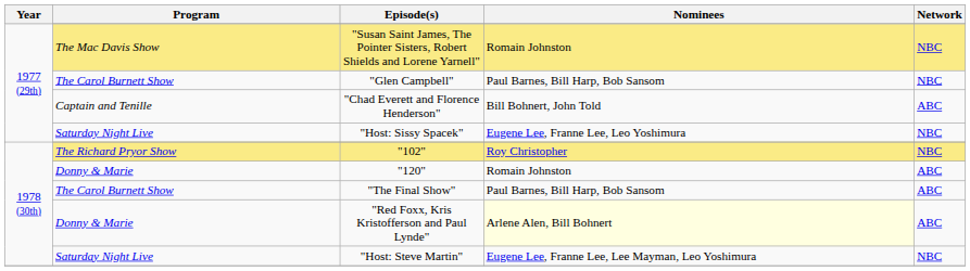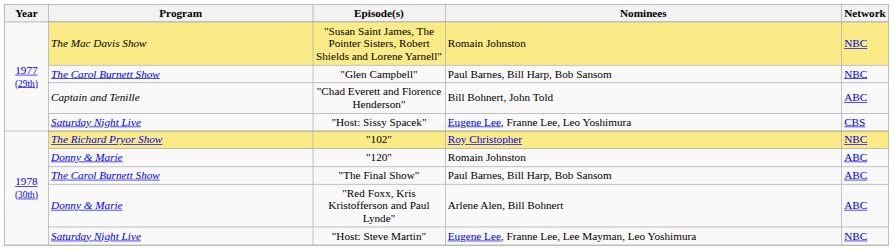 <table class="wikitable" style="width:100%">
 <tr bgcolor="#bebebe">
 <th width="5%">Year</th>
 <th width="30%">Program</th>
 <th width="15%">Episode(s)</th>
 <th width="45%">Nominees</th>
 <th width="5%">Network</th>
 </tr>
 <tr>
 <td rowspan=5 style="text-align:center"><a href='#'>1977</a><br><small><a href='#'>(29th)</a></small><br></td>
 </tr>
 <tr style="background:#FAEB86">
 <td><em>The Mac Davis Show</em></td>
 <td align=center>"Susan Saint James, The Pointer Sisters, Robert Shields and Lorene Yarnell"</td>
 <td>Romain Johnston</td>
 <td><a href='#'>NBC</a></td>
 </tr>
 <tr>
 <td><em><a href='#'>The Carol Burnett Show</a></em></td>
 <td align=center>"Glen Campbell"</td>
 <td>Paul Barnes, Bill Harp, Bob Sansom</td>
 <td><a href='#'>NBC</a></td>
 </tr>
 <tr>
 <td><em>Captain and Tenille</em></td>
 <td align=center>"Chad Everett and Florence Henderson"</td>
 <td>Bill Bohnert, John Told</td>
 <td><a href='#'>ABC</a></td>
 </tr>
 <tr>
 <td><em><a href='#'>Saturday Night Live</a></em></td>
 <td align=center>"Host: Sissy Spacek"</td>
 <td><a href='#'>Eugene Lee</a>, Franne Lee, Leo Yoshimura</td>
-<td><a href='#'>NBC</a></td>
+<td><a href='#'>CBS</a></td>
 </tr>
 <tr>
 <td rowspan=6 style="text-align:center"><a href='#'>1978</a><br><small><a href='#'>(30th)</a></small><br></td>
 </tr>
 <tr style="background:#FAEB86">
 <td><em><a href='#'>The Richard Pryor Show</a></em></td>
 <td align=center>"102"</td>
 <td><a href='#'>Roy Christopher</a></td>
 <td><a href='#'>NBC</a></td>
 </tr>
 <tr>
 <td><em><a href='#'>Donny & Marie</a></em></td>
 <td align=center>"120"</td>
 <td>Romain Johnston</td>
 <td><a href='#'>ABC</a></td>
 </tr>
 <tr>
 <td><em><a href='#'>The Carol Burnett Show</a></em></td>
 <td align=center>"The Final Show"</td>
 <td>Paul Barnes, Bill Harp, Bob Sansom</td>
 <td><a href='#'>ABC</a></td>
 </tr>
 <tr>
 <td><em><a href='#'>Donny & Marie</a></em></td>
 <td align=center>"Red Foxx, Kris Kristofferson and Paul Lynde"</td>
-<td style="background: lightyellow;">Arlene Alen, Bill Bohnert</td>
+<td>Arlene Alen, Bill Bohnert</td>
 <td><a href='#'>ABC</a></td>
 </tr>
 <tr>
 <td><em><a href='#'>Saturday Night Live</a></em></td>
 <td align=center>"Host: Steve Martin"</td>
 <td><a href='#'>Eugene Lee</a>, Franne Lee, Lee Mayman, Leo Yoshimura</td>
 <td><a href='#'>NBC</a></td>
 </tr>
 <tr>
 </tr>
 </table>
